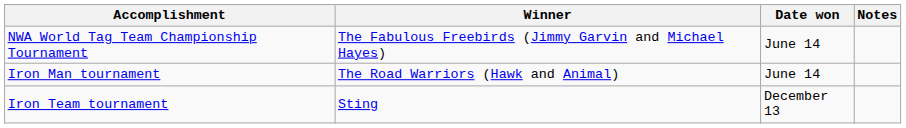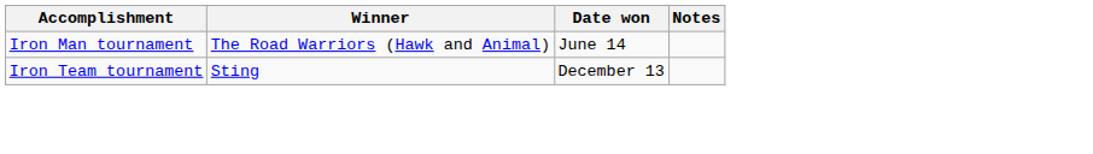 <table class="wikitable">
 <tr>
 <th>Accomplishment</th>
 <th>Winner</th>
 <th>Date won</th>
 <th>Notes</th>
-</tr>
-<tr>
-<td><a href='#'>NWA World Tag Team Championship Tournament</a></td>
-<td><a href='#'>The Fabulous Freebirds</a> (<a href='#'>Jimmy Garvin</a> and <a href='#'>Michael Hayes</a>)</td>
-<td>June 14</td>
-<td></td>
 </tr>
 <tr>
 <td><a href='#'>Iron Man tournament</a></td>
 <td><a href='#'>The Road Warriors</a> (<a href='#'>Hawk</a> and <a href='#'>Animal</a>)</td>
 <td>June 14</td>
 <td></td>
 </tr>
 <tr>
 <td><a href='#'>Iron Team tournament</a></td>
 <td><a href='#'>Sting</a></td>
 <td>December 13</td>
 <td></td>
 </tr>
 </table>
